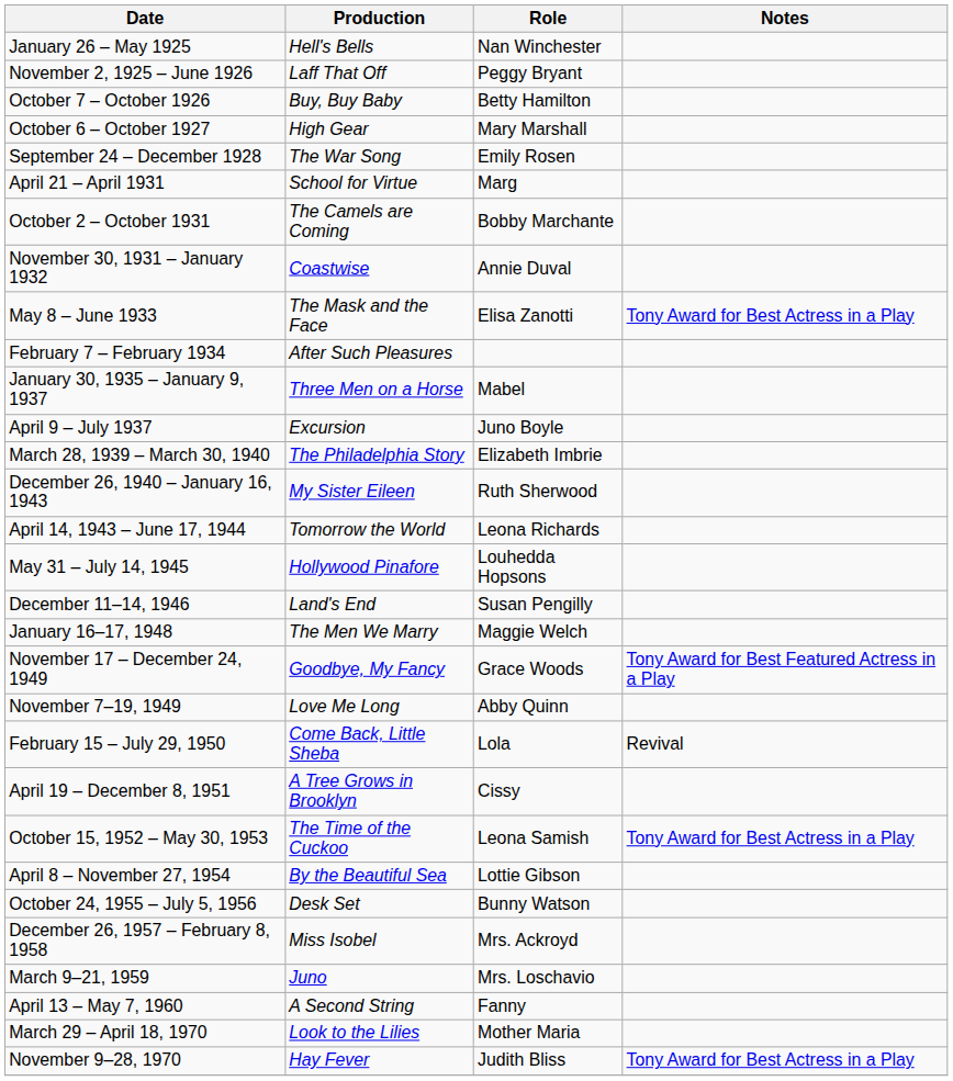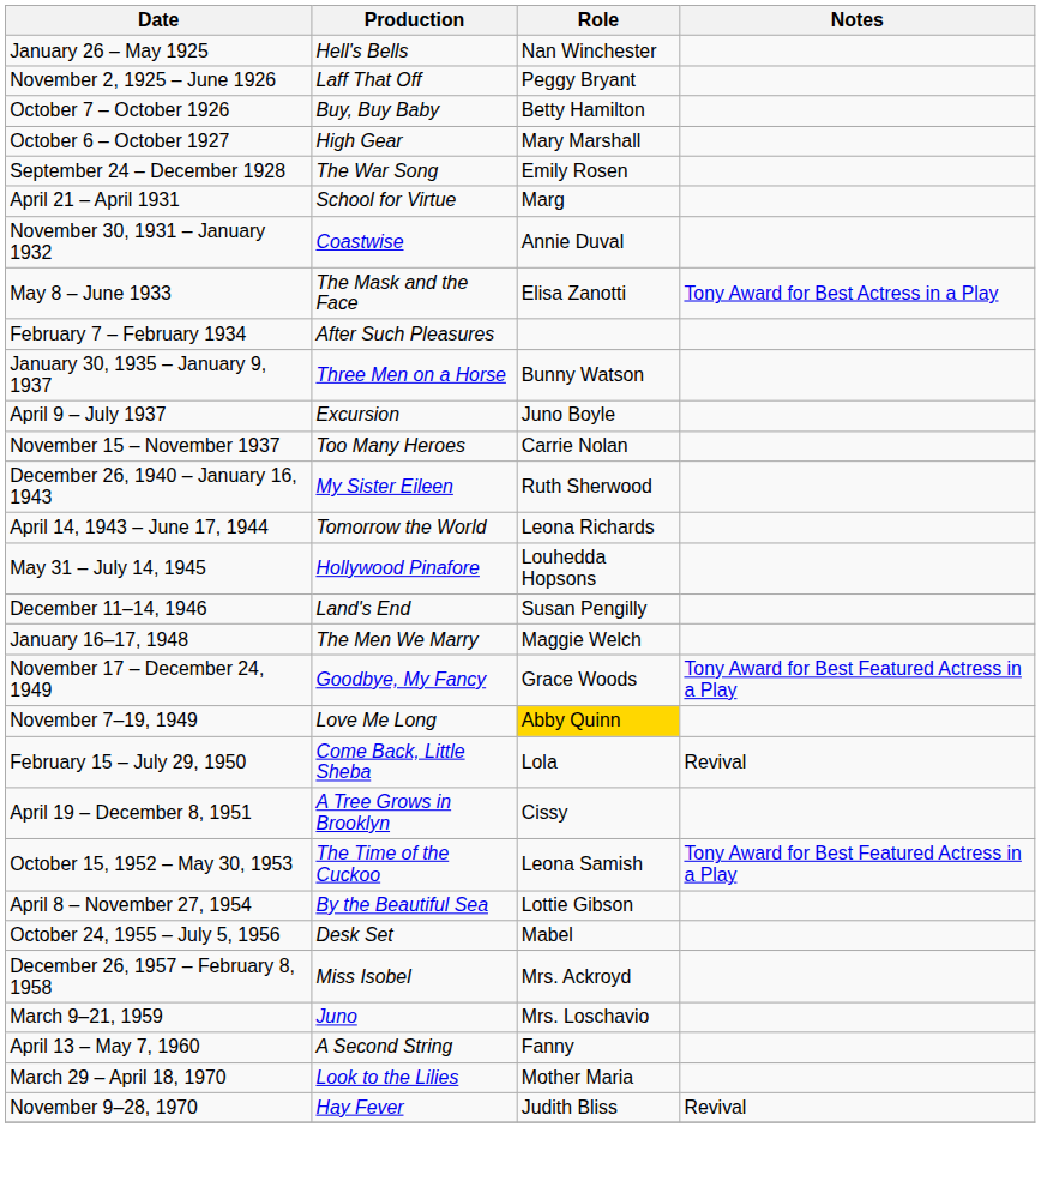 <table class="wikitable sortable">
 <tr>
 <th>Date</th>
 <th>Production</th>
 <th>Role</th>
 <th>Notes</th>
 </tr>
 <tr>
 <td>January 26 – May 1925</td>
 <td><em>Hell's Bells</em></td>
 <td>Nan Winchester</td>
 <td></td>
 </tr>
 <tr>
 <td>November 2, 1925 – June 1926</td>
 <td><em>Laff That Off</em></td>
 <td>Peggy Bryant</td>
 <td></td>
 </tr>
 <tr>
 <td>October 7 – October 1926</td>
 <td><em>Buy, Buy Baby</em></td>
 <td>Betty Hamilton</td>
 <td></td>
 </tr>
 <tr>
 <td>October 6 – October 1927</td>
 <td><em>High Gear</em></td>
 <td>Mary Marshall</td>
 <td></td>
 </tr>
 <tr>
 <td>September 24 – December 1928</td>
 <td><em>The War Song</em></td>
 <td>Emily Rosen</td>
 <td></td>
 </tr>
 <tr>
 <td>April 21 – April 1931</td>
 <td><em>School for Virtue</em></td>
 <td>Marg</td>
 <td></td>
 </tr>
 <tr>
-<td>October 2 – October 1931</td>
-<td><em>The Camels are Coming</em></td>
-<td>Bobby Marchante</td>
-<td></td>
-</tr>
-<tr>
 <td>November 30, 1931 – January 1932</td>
 <td><em><a href='#'>Coastwise</a></em></td>
 <td>Annie Duval</td>
 <td></td>
 </tr>
 <tr>
 <td>May 8 – June 1933</td>
 <td><em>The Mask and the Face</em></td>
 <td>Elisa Zanotti</td>
 <td><a href='#'>Tony Award for Best Actress in a Play</a></td>
 </tr>
 <tr>
 <td>February 7 – February 1934</td>
 <td><em>After Such Pleasures</em></td>
 <td></td>
 <td></td>
 </tr>
 <tr>
 <td>January 30, 1935 – January 9, 1937</td>
 <td><em><a href='#'>Three Men on a Horse</a></em></td>
-<td>Mabel</td>
+<td>Bunny Watson</td>
 <td></td>
 </tr>
 <tr>
 <td>April 9 – July 1937</td>
 <td><em>Excursion</em></td>
 <td>Juno Boyle</td>
 <td></td>
 </tr>
 <tr>
-<td>March 28, 1939 – March 30, 1940</td>
-<td><em><a href='#'>The Philadelphia Story</a></em></td>
-<td>Elizabeth Imbrie</td>
+<td>November 15 – November 1937</td>
+<td><em>Too Many Heroes</em></td>
+<td>Carrie Nolan</td>
 <td></td>
 </tr>
 <tr>
 <td>December 26, 1940 – January 16, 1943</td>
 <td><em><a href='#'>My Sister Eileen</a></em></td>
 <td>Ruth Sherwood</td>
 <td></td>
 </tr>
 <tr>
 <td>April 14, 1943 – June 17, 1944</td>
 <td><em>Tomorrow the World</em></td>
 <td>Leona Richards</td>
 <td></td>
 </tr>
 <tr>
 <td>May 31 – July 14, 1945</td>
 <td><em><a href='#'>Hollywood Pinafore</a></em></td>
 <td>Louhedda Hopsons</td>
 <td></td>
 </tr>
 <tr>
 <td>December 11–14, 1946</td>
 <td><em>Land's End</em></td>
 <td>Susan Pengilly</td>
 <td></td>
 </tr>
 <tr>
 <td>January 16–17, 1948</td>
 <td><em>The Men We Marry</em></td>
 <td>Maggie Welch</td>
 <td></td>
 </tr>
 <tr>
 <td>November 17 – December 24, 1949</td>
 <td><em><a href='#'>Goodbye, My Fancy</a></em></td>
 <td>Grace Woods</td>
 <td><a href='#'>Tony Award for Best Featured Actress in a Play</a></td>
 </tr>
 <tr>
 <td>November 7–19, 1949</td>
 <td><em>Love Me Long</em></td>
-<td>Abby Quinn</td>
+<td style="background: gold;">Abby Quinn</td>
 <td></td>
 </tr>
 <tr>
 <td>February 15 – July 29, 1950</td>
 <td><em><a href='#'>Come Back, Little Sheba</a></em></td>
 <td>Lola</td>
 <td>Revival</td>
 </tr>
 <tr>
 <td>April 19 – December 8, 1951</td>
 <td><em><a href='#'>A Tree Grows in Brooklyn</a></em></td>
 <td>Cissy</td>
 <td></td>
 </tr>
 <tr>
 <td>October 15, 1952 – May 30, 1953</td>
 <td><em><a href='#'>The Time of the Cuckoo</a></em></td>
 <td>Leona Samish</td>
-<td><a href='#'>Tony Award for Best Actress in a Play</a></td>
+<td><a href='#'>Tony Award for Best Featured Actress in a Play</a></td>
 </tr>
 <tr>
 <td>April 8 – November 27, 1954</td>
 <td><em><a href='#'>By the Beautiful Sea</a></em></td>
 <td>Lottie Gibson</td>
 <td></td>
 </tr>
 <tr>
 <td>October 24, 1955 – July 5, 1956</td>
 <td><em>Desk Set</em></td>
-<td>Bunny Watson</td>
+<td>Mabel</td>
 <td></td>
 </tr>
 <tr>
 <td>December 26, 1957 – February 8, 1958</td>
 <td><em>Miss Isobel</em></td>
 <td>Mrs. Ackroyd</td>
 <td></td>
 </tr>
 <tr>
 <td>March 9–21, 1959</td>
 <td><em><a href='#'>Juno</a></em></td>
 <td>Mrs. Loschavio</td>
 <td></td>
 </tr>
 <tr>
 <td>April 13 – May 7, 1960</td>
 <td><em>A Second String</em></td>
 <td>Fanny</td>
 <td></td>
 </tr>
 <tr>
 <td>March 29 – April 18, 1970</td>
 <td><em><a href='#'>Look to the Lilies</a></em></td>
 <td>Mother Maria</td>
 <td></td>
 </tr>
 <tr>
 <td>November 9–28, 1970</td>
 <td><em><a href='#'>Hay Fever</a></em></td>
 <td>Judith Bliss</td>
-<td><a href='#'>Tony Award for Best Actress in a Play</a></td>
+<td>Revival</td>
 </tr>
 <tr>
 </tr>
 </table>
